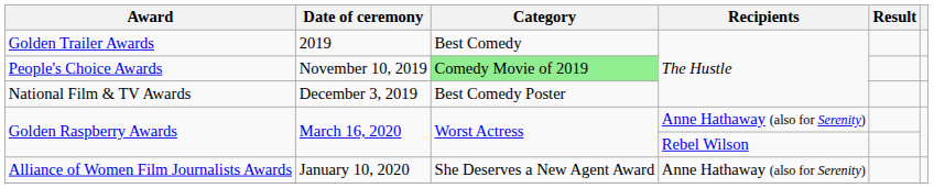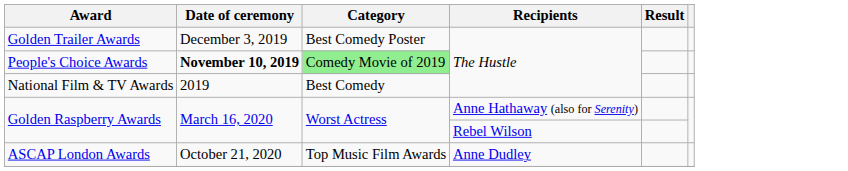 <table class="wikitable plainrowheaders sortable">
 <tr>
 <th scope="col">Award</th>
 <th scope="col">Date of ceremony</th>
 <th scope="col">Category</th>
 <th scope="col">Recipients</th>
 <th scope="col">Result</th>
 <th scope="col" class="unsortable"></th>
 </tr>
 <tr>
 <td scope="row"><a href='#'>Golden Trailer Awards</a></td>
-<td>2019</td>
-<td>Best Comedy</td>
+<td>December 3, 2019</td>
+<td>Best Comedy Poster</td>
 <td rowspan="3"><em>The Hustle</em></td>
 <td></td>
 <td style="text-align:center;"></td>
 </tr>
 <tr>
 <td scope="row"><a href='#'>People's Choice Awards</a></td>
-<td>November 10, 2019</td>
+<td><strong>November 10, 2019</strong></td>
 <td style="background: lightgreen;">Comedy Movie of 2019</td>
 <td></td>
 <td style="text-align:center;"></td>
 </tr>
 <tr>
 <td scope="row">National Film & TV Awards</td>
-<td>December 3, 2019</td>
-<td>Best Comedy Poster</td>
+<td>2019</td>
+<td>Best Comedy</td>
 <td></td>
 <td style="text-align:center;"></td>
 </tr>
 <tr>
 <td rowspan="2" scope="row"><a href='#'>Golden Raspberry Awards</a></td>
 <td rowspan="2"><a href='#'>March 16, 2020</a></td>
 <td rowspan="2"><a href='#'>Worst Actress</a></td>
 <td><a href='#'>Anne Hathaway</a> <small>(also for <em><a href='#'>Serenity</a></em>)</small></td>
 <td></td>
 <td rowspan="2" style="text-align:center;"></td>
 </tr>
 <tr>
 <td><a href='#'>Rebel Wilson</a></td>
 <td></td>
 </tr>
 <tr>
-<td><a href='#'>Alliance of Women Film Journalists Awards</a></td>
-<td>January 10, 2020</td>
-<td>She Deserves a New Agent Award</td>
-<td>Anne Hathaway <small>(also for <em>Serenity</em>)</small></td>
+<td scope="row"><a href='#'>ASCAP London Awards</a></td>
+<td>October 21, 2020</td>
+<td>Top Music Film Awards</td>
+<td><a href='#'>Anne Dudley</a></td>
 <td></td>
 <td style="text-align:center;"></td>
 </tr>
 <tr>
 </tr>
 </table>
